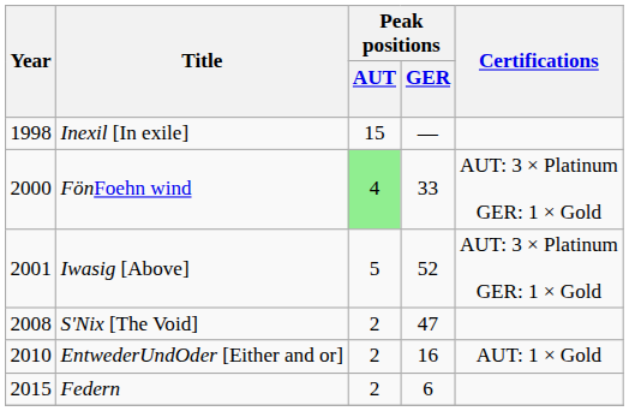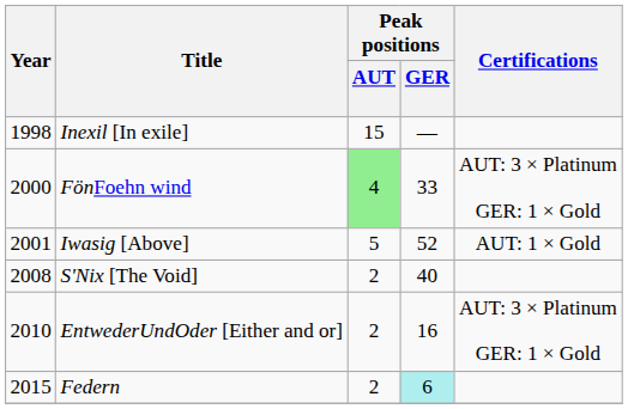 <table class="wikitable">
 <tr>
 <th rowspan="2">Year</th>
 <th rowspan="2">Title</th>
 <th colspan="2">Peak positions</th>
 <th rowspan="2"><a href='#'>Certifications</a></th>
 </tr>
 <tr>
 <th width="30"><a href='#'>AUT</a><br><br></th>
 <th width="30"><a href='#'>GER</a><br><br></th>
 </tr>
 <tr>
 <td>1998</td>
 <td><em>Inexil</em> [In exile]</td>
 <td align="center" >15</td>
 <td align="center" >—</td>
 <td></td>
 </tr>
 <tr>
 <td>2000</td>
 <td><em>Fön</em><a href='#'>Foehn wind</a></td>
 <td align="center"  style="background: lightgreen;">4</td>
 <td align="center" >33</td>
 <td align="center">AUT: 3 × Platinum<br><br>GER: 1 × Gold</td>
 </tr>
 <tr>
 <td>2001</td>
 <td><em>Iwasig</em> [Above]</td>
 <td align="center" >5</td>
 <td align="center" >52</td>
-<td align="center">AUT: 3 × Platinum<br><br>GER: 1 × Gold</td>
+<td align="center">AUT: 1 × Gold</td>
 </tr>
 <tr>
 <td>2008</td>
 <td><em>S'Nix</em> [The Void]</td>
 <td align="center" >2</td>
-<td align="center" >47</td>
+<td align="center" >40</td>
 <td></td>
 </tr>
 <tr>
 <td>2010</td>
 <td><em>EntwederUndOder</em> [Either and or]</td>
 <td align="center" >2</td>
 <td align="center" >16</td>
-<td align="center">AUT: 1 × Gold</td>
+<td align="center">AUT: 3 × Platinum<br><br>GER: 1 × Gold</td>
 </tr>
 <tr>
 <td>2015</td>
 <td><em>Federn</em></td>
 <td align="center" >2</td>
-<td align="center" >6</td>
+<td align="center"  style="background: paleturquoise;">6</td>
 <td align="center"></td>
 </tr>
 <tr>
 </tr>
 </table>
